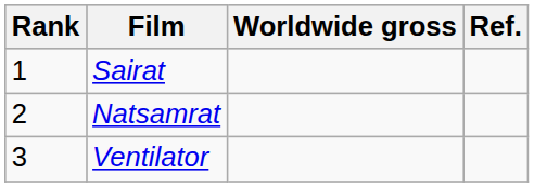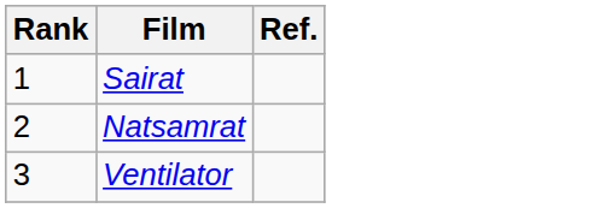 <table class="wikitable">
 <tr>
 <th>Rank</th>
 <th>Film</th>
-<th>Worldwide gross</th>
 <th>Ref.</th>
 </tr>
 <tr>
 <td>1</td>
 <td><em><a href='#'>Sairat</a></em></td>
 <td></td>
-<td></td>
 </tr>
 <tr>
 <td>2</td>
 <td><em><a href='#'>Natsamrat</a></em></td>
-<td></td>
 <td></td>
 </tr>
 <tr>
 <td>3</td>
 <td><a href='#'><em>Ventilator</em></a></td>
 <td></td>
-<td></td>
 </tr>
 </table>
